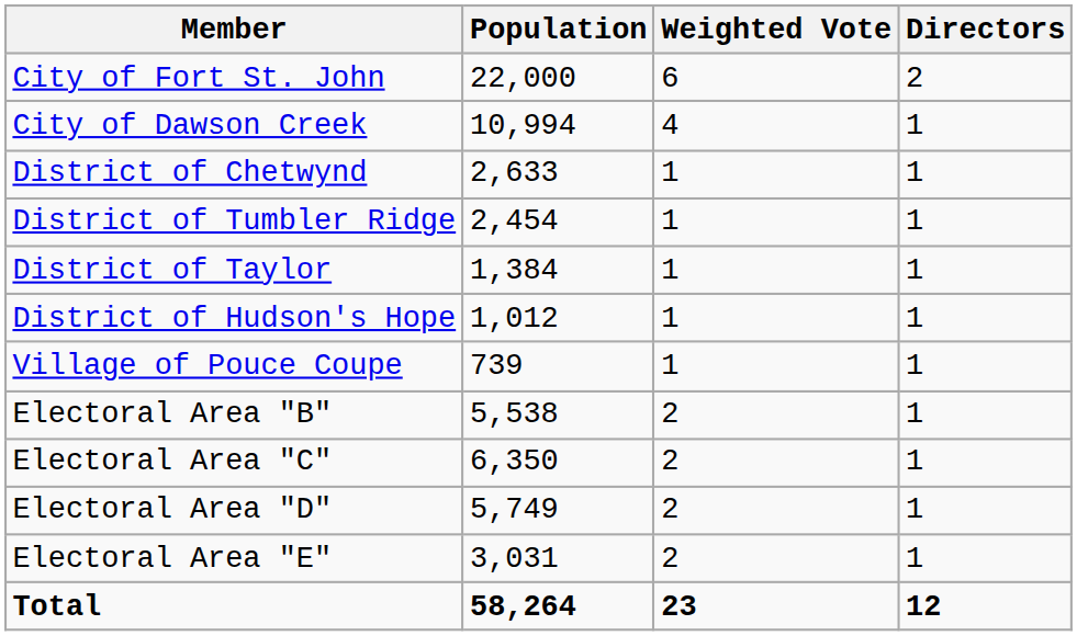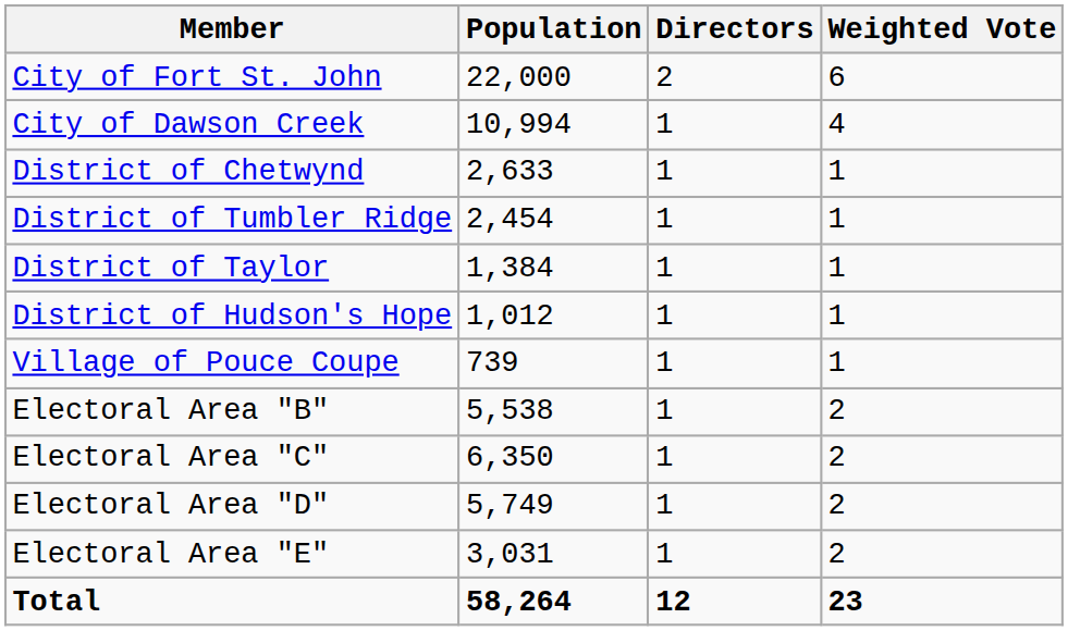 <table class="wikitable">
 <tr>
 <th>Member</th>
 <th>Population</th>
+<th>Directors</th>
 <th>Weighted Vote</th>
-<th>Directors</th>
 </tr>
 <tr>
 <td><a href='#'>City of Fort St. John</a></td>
 <td>22,000</td>
+<td>2</td>
 <td>6</td>
-<td>2</td>
 </tr>
 <tr>
 <td><a href='#'>City of Dawson Creek</a></td>
 <td>10,994</td>
+<td>1</td>
 <td>4</td>
-<td>1</td>
 </tr>
 <tr>
 <td><a href='#'>District of Chetwynd</a></td>
 <td>2,633</td>
 <td>1</td>
 <td>1</td>
 </tr>
 <tr>
 <td><a href='#'>District of Tumbler Ridge</a></td>
 <td>2,454</td>
 <td>1</td>
 <td>1</td>
 </tr>
 <tr>
 <td><a href='#'>District of Taylor</a></td>
 <td>1,384</td>
 <td>1</td>
 <td>1</td>
 </tr>
 <tr>
 <td><a href='#'>District of Hudson's Hope</a></td>
 <td>1,012</td>
 <td>1</td>
 <td>1</td>
 </tr>
 <tr>
 <td><a href='#'>Village of Pouce Coupe</a></td>
 <td>739</td>
 <td>1</td>
 <td>1</td>
 </tr>
 <tr>
 <td>Electoral Area "B"</td>
 <td>5,538</td>
+<td>1</td>
 <td>2</td>
-<td>1</td>
 </tr>
 <tr>
 <td>Electoral Area "C"</td>
 <td>6,350</td>
+<td>1</td>
 <td>2</td>
-<td>1</td>
 </tr>
 <tr>
 <td>Electoral Area "D"</td>
 <td>5,749</td>
+<td>1</td>
 <td>2</td>
-<td>1</td>
 </tr>
 <tr>
 <td>Electoral Area "E"</td>
 <td>3,031</td>
+<td>1</td>
 <td>2</td>
-<td>1</td>
 </tr>
 <tr>
 <td><strong>Total</strong></td>
 <td><strong>58,264</strong></td>
+<td><strong>12</strong></td>
 <td><strong>23</strong></td>
-<td><strong>12</strong></td>
 </tr>
 </table>
